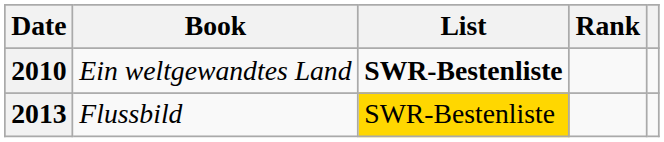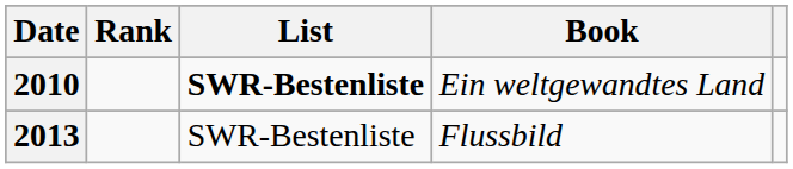 <table class="wikitable plainrowheaders" style="table-layout: fixed; margin-right: 0;">
 <tr>
 <th scope="col">Date</th>
+<th scope="col">Rank</th>
+<th scope="col">List</th>
 <th scope="col">Book</th>
-<th scope="col">List</th>
-<th scope="col">Rank</th>
 <th scope="col"></th>
 </tr>
 <tr>
 <th scope="row">2010</th>
+<td></td>
+<td><strong>SWR-Bestenliste</strong></td>
 <td><em>Ein weltgewandtes Land</em><br></td>
-<td><strong>SWR-Bestenliste</strong></td>
-<td></td>
 <td style="text-align:center;"></td>
 </tr>
 <tr>
 <th scope="row">2013</th>
+<td></td>
+<td>SWR-Bestenliste</td>
 <td><em>Flussbild</em><br></td>
-<td style="background: gold;">SWR-Bestenliste</td>
-<td></td>
 <td style="text-align:center;"></td>
 </tr>
 </table>
